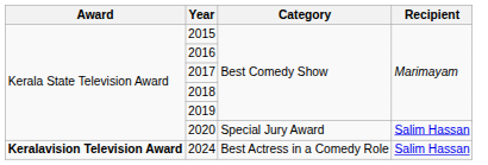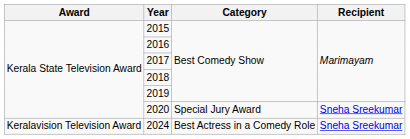 <table class="wikitable sortable">
 <tr>
 <th>Award</th>
 <th>Year</th>
 <th>Category</th>
 <th>Recipient</th>
 </tr>
 <tr>
 <td rowspan=7>Kerala State Television Award</td>
 <td>2015</td>
 <td rowspan=6>Best Comedy Show</td>
 <td rowspan=6><em>Marimayam</em></td>
 </tr>
 <tr>
 <td>2016</td>
 </tr>
 <tr>
 <td>2017</td>
 </tr>
 <tr>
 <td>2018</td>
 </tr>
 <tr>
 <td>2019</td>
 </tr>
 <tr>
 <td rowspan=2>2020</td>
 </tr>
 <tr>
 <td>Special Jury Award</td>
-<td><a href='#'>Salim Hassan</a></td>
+<td><a href='#'>Sneha Sreekumar</a></td>
 </tr>
 <tr>
-<td><strong>Keralavision Television Award</strong></td>
+<td>Keralavision Television Award</td>
 <td>2024</td>
 <td>Best Actress in a Comedy Role</td>
-<td><a href='#'>Salim Hassan</a></td>
+<td><a href='#'>Sneha Sreekumar</a></td>
 </tr>
 </table>
